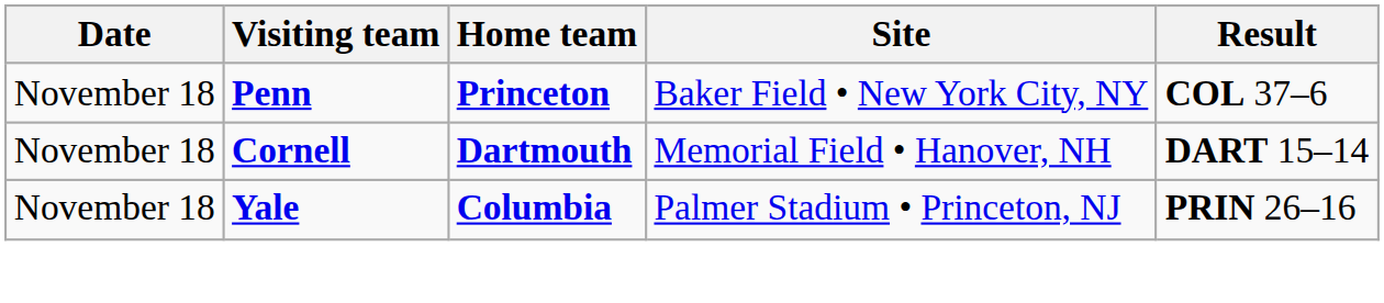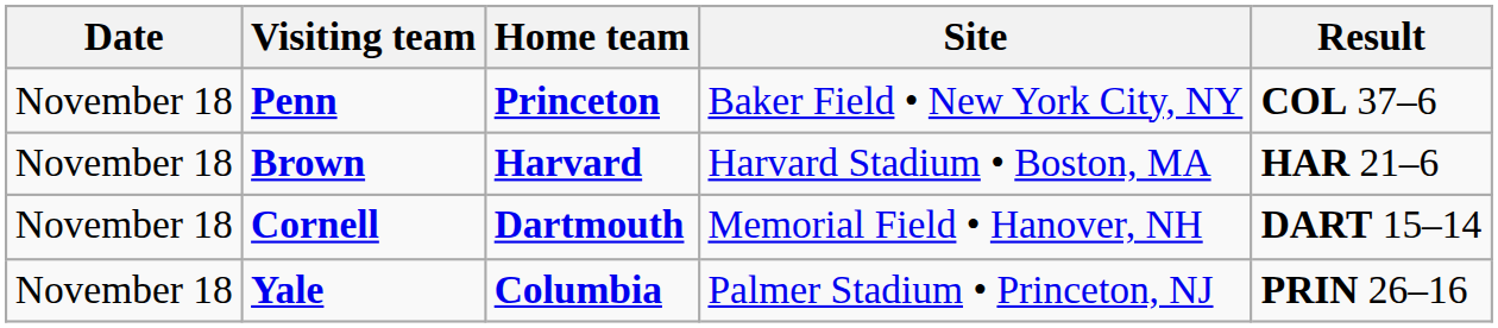 <table class="wikitable">
 <tr>
 <th>Date</th>
 <th>Visiting team</th>
 <th>Home team</th>
 <th>Site</th>
 <th>Result</th>
 </tr>
 <tr>
 <td>November 18</td>
 <td><strong><a href='#'>Penn</a></strong></td>
 <td><strong><a href='#'>Princeton</a></strong></td>
 <td><a href='#'>Baker Field</a> • <a href='#'>New York City, NY</a></td>
 <td><strong>COL</strong> 37–6</td>
 </tr>
 <tr>
 <td>November 18</td>
+<td><strong><a href='#'>Brown</a></strong></td>
+<td><strong><a href='#'>Harvard</a></strong></td>
+<td><a href='#'>Harvard Stadium</a> • <a href='#'>Boston, MA</a></td>
+<td><strong>HAR</strong> 21–6</td>
+</tr>
+<tr>
+<td>November 18</td>
 <td><strong><a href='#'>Cornell</a></strong></td>
 <td><strong><a href='#'>Dartmouth</a></strong></td>
 <td><a href='#'>Memorial Field</a> • <a href='#'>Hanover, NH</a></td>
 <td><strong>DART</strong> 15–14</td>
 </tr>
 <tr>
 <td>November 18</td>
 <td><strong><a href='#'>Yale</a></strong></td>
 <td><strong><a href='#'>Columbia</a></strong></td>
 <td><a href='#'>Palmer Stadium</a> • <a href='#'>Princeton, NJ</a></td>
 <td><strong>PRIN</strong> 26–16</td>
 </tr>
 </table>
